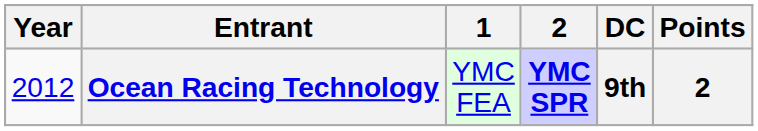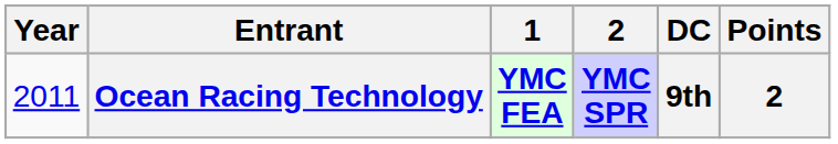 <table class="wikitable" style="text-align:center; font-size:85%">
 <tr>
 <th>Year</th>
 <th>Entrant</th>
 <th>1</th>
 <th>2</th>
 <th>DC</th>
 <th>Points</th>
 </tr>
 <tr>
-<td><a href='#'>2012</a></td>
+<td><a href='#'>2011</a></td>
 <th nowrap><a href='#'>Ocean Racing Technology</a></th>
-<td style="background:#DFFFDF;"><a href='#'>YMC<br>FEA</a><br></td>
+<td style="background:#DFFFDF;"><strong><a href='#'>YMC<br>FEA</a><br></strong></td>
 <td style="background:#CFCFFF;"><strong><a href='#'>YMC<br>SPR</a><br></strong></td>
 <th>9th</th>
 <th>2</th>
 </tr>
 </table>
